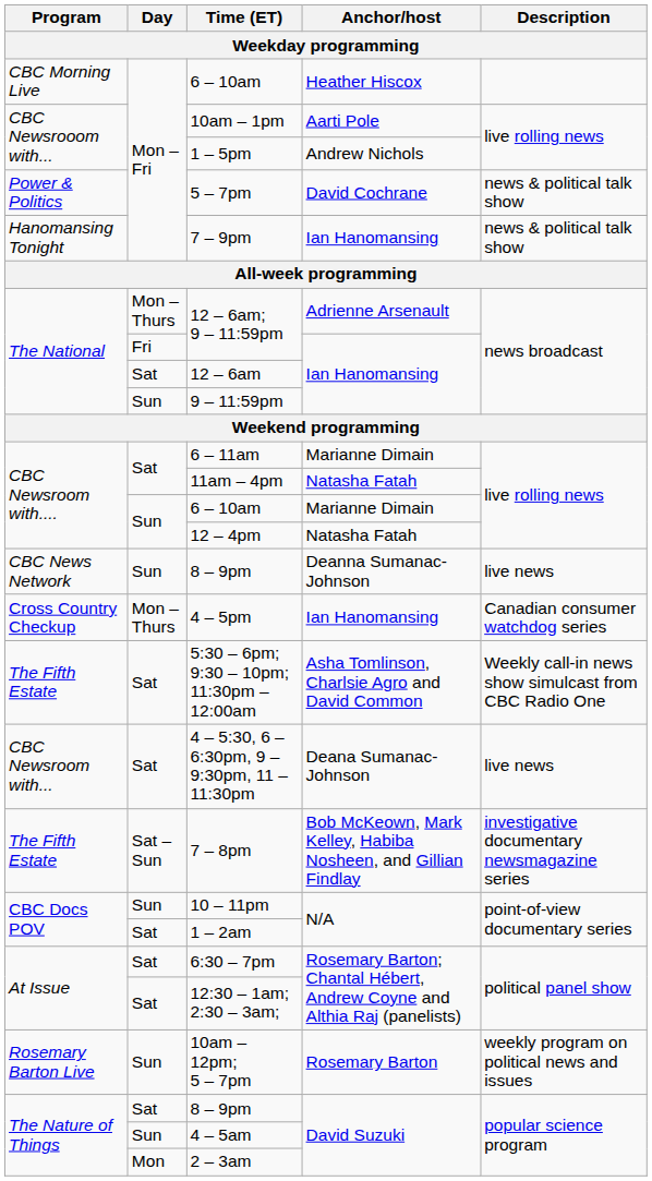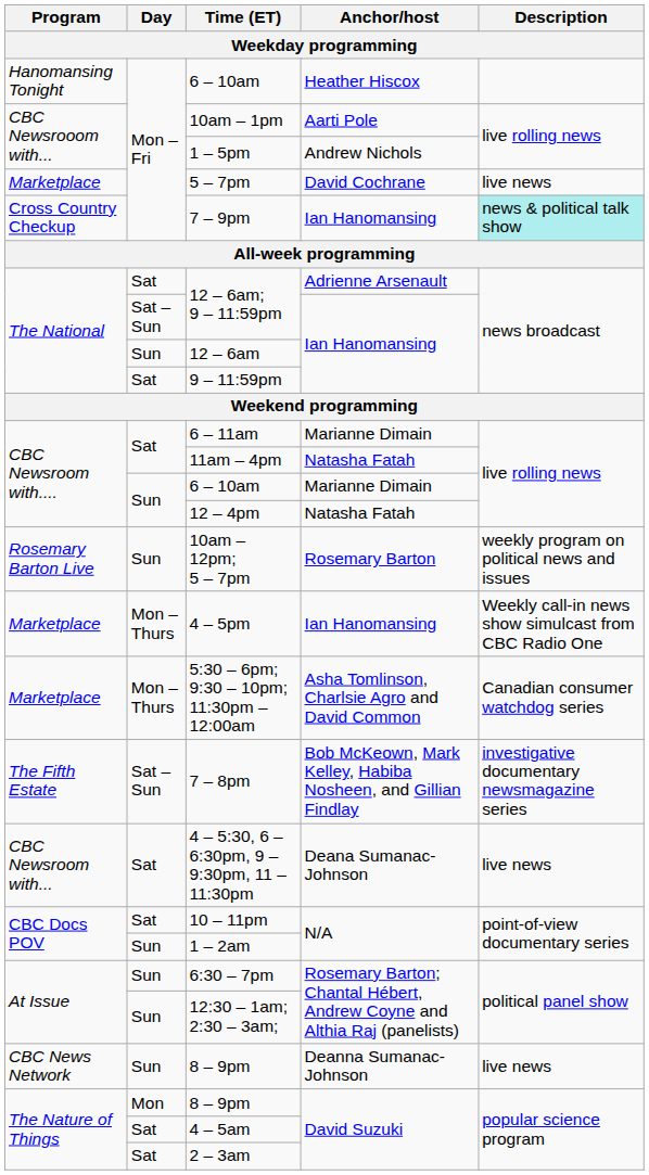 <table class="wikitable">
 <tr>
 <th>Program</th>
 <th>Day</th>
 <th>Time (ET)</th>
 <th>Anchor/host</th>
 <th>Description</th>
 </tr>
 <tr>
 <th colspan="5">Weekday programming</th>
 </tr>
 <tr>
-<td><em>CBC Morning Live</em></td>
+<td><em>Hanomansing Tonight</em></td>
 <td rowspan="5">Mon – Fri</td>
 <td>6 – 10am</td>
 <td><a href='#'>Heather Hiscox</a></td>
 <td></td>
 </tr>
 <tr>
 <td rowspan="2"><em>CBC Newsrooom with...</em></td>
 <td>10am – 1pm</td>
 <td><a href='#'>Aarti Pole</a></td>
 <td rowspan="2">live <a href='#'>rolling news</a></td>
 </tr>
 <tr>
 <td>1 – 5pm</td>
 <td>Andrew Nichols</td>
 </tr>
 <tr>
-<td><em><a href='#'>Power & Politics</a></em></td>
+<td><a href='#'><em>Marketplace</em></a><em></em></td>
 <td>5 – 7pm</td>
 <td><a href='#'>David Cochrane</a></td>
-<td>news & political talk show</td>
+<td>live news</td>
 </tr>
 <tr>
-<td><em>Hanomansing Tonight</em></td>
+<td><a href='#'>Cross Country Checkup</a></td>
 <td>7 – 9pm</td>
 <td><a href='#'>Ian Hanomansing</a></td>
-<td>news & political talk show</td>
+<td style="background: paleturquoise;">news & political talk show</td>
 </tr>
 <tr>
 <th colspan="5">All-week programming</th>
 </tr>
 <tr>
 <td rowspan="4"><em><a href='#'>The National</a></em></td>
-<td>Mon – Thurs</td>
+<td>Sat</td>
 <td rowspan="2">12 – 6am;<br>9 – 11:59pm</td>
 <td><a href='#'>Adrienne Arsenault</a></td>
 <td rowspan="4">news broadcast</td>
 </tr>
 <tr>
-<td>Fri</td>
+<td>Sat – Sun</td>
 <td rowspan="3"><a href='#'>Ian Hanomansing</a></td>
 </tr>
 <tr>
-<td>Sat</td>
+<td>Sun</td>
 <td>12 – 6am</td>
 </tr>
 <tr>
-<td>Sun</td>
+<td>Sat</td>
 <td>9 – 11:59pm</td>
 </tr>
 <tr>
 <th colspan="5">Weekend programming</th>
 </tr>
 <tr>
 <td rowspan="4"><em>CBC Newsroom with....</em></td>
 <td rowspan="2">Sat</td>
 <td>6 – 11am</td>
 <td>Marianne Dimain</td>
 <td rowspan="4">live <a href='#'>rolling news</a></td>
 </tr>
 <tr>
 <td>11am – 4pm</td>
 <td><a href='#'>Natasha Fatah</a></td>
 </tr>
 <tr>
 <td rowspan="2">Sun</td>
 <td>6 – 10am</td>
 <td>Marianne Dimain</td>
 </tr>
 <tr>
 <td>12 – 4pm</td>
 <td>Natasha Fatah</td>
 </tr>
 <tr>
-<td><em>CBC News Network</em></td>
+<td><em><a href='#'>Rosemary Barton Live</a></em></td>
 <td>Sun</td>
-<td>8 – 9pm</td>
-<td>Deanna Sumanac-Johnson</td>
-<td>live news</td>
+<td>10am – 12pm;<br>5 – 7pm</td>
+<td><a href='#'>Rosemary Barton</a></td>
+<td>weekly program on political news and issues</td>
 </tr>
 <tr>
-<td><a href='#'>Cross Country Checkup</a></td>
+<td><a href='#'><em>Marketplace</em></a><em></em></td>
 <td>Mon – Thurs</td>
 <td>4 – 5pm</td>
 <td><a href='#'>Ian Hanomansing</a></td>
+<td>Weekly call-in news show simulcast from CBC Radio One</td>
+</tr>
+<tr>
+<td><a href='#'><em>Marketplace</em></a><em></em></td>
+<td>Mon – Thurs</td>
+<td>5:30 – 6pm;<br>9:30 – 10pm;<br>11:30pm – 12:00am</td>
+<td><a href='#'>Asha Tomlinson</a>, <a href='#'>Charlsie Agro</a> and <a href='#'>David Common</a></td>
 <td>Canadian consumer <a href='#'>watchdog</a> series</td>
 </tr>
 <tr>
 <td><a href='#'><em>The Fifth Estate</em></a></td>
-<td>Sat</td>
-<td>5:30 – 6pm;<br>9:30 – 10pm;<br>11:30pm – 12:00am</td>
-<td><a href='#'>Asha Tomlinson</a>, <a href='#'>Charlsie Agro</a> and <a href='#'>David Common</a></td>
-<td>Weekly call-in news show simulcast from CBC Radio One</td>
+<td>Sat – Sun</td>
+<td>7 – 8pm</td>
+<td><a href='#'>Bob McKeown</a>, <a href='#'>Mark Kelley</a>, <a href='#'>Habiba Nosheen</a>, and <a href='#'>Gillian Findlay</a></td>
+<td><a href='#'>investigative</a> documentary <a href='#'>newsmagazine</a> series</td>
 </tr>
 <tr>
 <td><em>CBC Newsroom with...</em></td>
 <td>Sat</td>
 <td>4 – 5:30, 6 – 6:30pm, 9 – 9:30pm, 11 – 11:30pm</td>
 <td>Deana Sumanac-Johnson</td>
 <td>live news</td>
 </tr>
 <tr>
-<td><a href='#'><em>The Fifth Estate</em></a></td>
-<td>Sat – Sun</td>
-<td>7 – 8pm</td>
-<td><a href='#'>Bob McKeown</a>, <a href='#'>Mark Kelley</a>, <a href='#'>Habiba Nosheen</a>, and <a href='#'>Gillian Findlay</a></td>
-<td><a href='#'>investigative</a> documentary <a href='#'>newsmagazine</a> series</td>
-</tr>
-<tr>
 <td rowspan="2"><a href='#'>CBC Docs POV</a></td>
-<td>Sun</td>
+<td>Sat</td>
 <td>10 – 11pm</td>
 <td rowspan="2">N/A</td>
 <td rowspan="2">point-of-view documentary series</td>
 </tr>
 <tr>
-<td>Sat</td>
+<td>Sun</td>
 <td>1 – 2am</td>
 </tr>
 <tr>
 <td rowspan="2"><em>At Issue</em></td>
-<td>Sat</td>
+<td>Sun</td>
 <td>6:30 – 7pm</td>
 <td rowspan="2"><a href='#'>Rosemary Barton</a>; <a href='#'>Chantal Hébert</a>, <a href='#'>Andrew Coyne</a> and <a href='#'>Althia Raj</a> (panelists)</td>
 <td rowspan="2">political <a href='#'>panel show</a></td>
 </tr>
 <tr>
-<td>Sat</td>
+<td>Sun</td>
 <td>12:30 – 1am;<br>2:30 – 3am;</td>
 </tr>
 <tr>
-<td><em><a href='#'>Rosemary Barton Live</a></em></td>
+<td><em>CBC News Network</em></td>
 <td>Sun</td>
-<td>10am – 12pm;<br>5 – 7pm</td>
-<td><a href='#'>Rosemary Barton</a></td>
-<td>weekly program on political news and issues</td>
+<td>8 – 9pm</td>
+<td>Deanna Sumanac-Johnson</td>
+<td>live news</td>
 </tr>
 <tr>
 <td rowspan="3"><em><a href='#'>The Nature of Things</a></em></td>
-<td>Sat</td>
+<td>Mon</td>
 <td>8 – 9pm</td>
 <td rowspan="3"><a href='#'>David Suzuki</a></td>
 <td rowspan="3"><a href='#'>popular science</a> program</td>
 </tr>
 <tr>
-<td>Sun</td>
+<td>Sat</td>
 <td>4 – 5am</td>
 </tr>
 <tr>
-<td>Mon</td>
+<td>Sat</td>
 <td>2 – 3am</td>
 </tr>
 </table>
